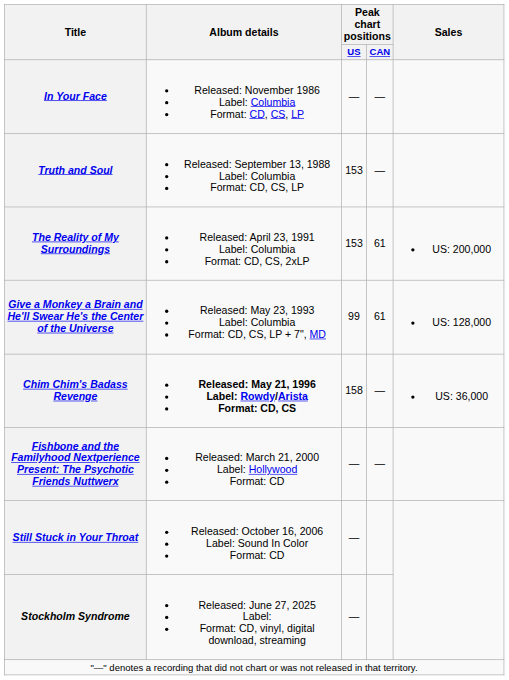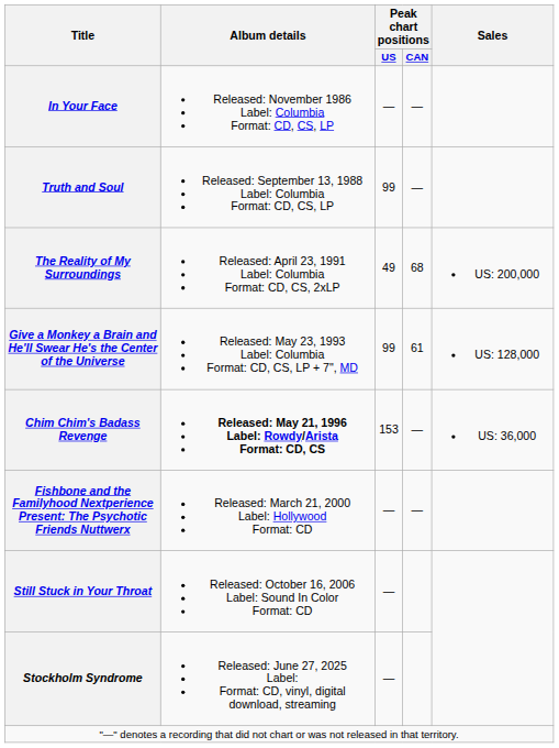 <table class="wikitable plainrowheaders" style="text-align:center;" border="1">
 <tr>
 <th rowspan="2" scope="col" style="width:13em;">Title</th>
 <th rowspan="2" scope="col" style="width:18em;">Album details</th>
 <th colspan="2" scope="col">Peak chart positions</th>
 <th rowspan="2" scope="col" style="width:10em;">Sales</th>
 </tr>
 <tr>
 <th scope="col" style="width:2em;font-size:90%;"><a href='#'>US</a><br></th>
 <th scope="col" style="width:2em;font-size:90%;"><a href='#'>CAN</a><br></th>
 </tr>
 <tr>
 <th scope="row"><em><a href='#'>In Your Face</a></em></th>
 <td><br><ul><li>Released: November 1986</li><li>Label: <a href='#'>Columbia</a></li><li>Format: <a href='#'>CD</a>, <a href='#'>CS</a>, <a href='#'>LP</a></li></ul></td>
 <td>—</td>
 <td>—</td>
 <td></td>
 </tr>
 <tr>
 <th scope="row"><em><a href='#'>Truth and Soul</a></em></th>
 <td><br><ul><li>Released: September 13, 1988</li><li>Label: Columbia</li><li>Format: CD, CS, LP</li></ul></td>
-<td>153</td>
+<td>99</td>
 <td>—</td>
 <td></td>
 </tr>
 <tr>
 <th scope="row"><em><a href='#'>The Reality of My Surroundings</a></em></th>
 <td><br><ul><li>Released: April 23, 1991</li><li>Label: Columbia</li><li>Format: CD, CS, 2xLP</li></ul></td>
-<td>153</td>
-<td>61</td>
+<td>49</td>
+<td>68</td>
 <td><br><ul><li>US: 200,000</li></ul></td>
 </tr>
 <tr>
 <th scope="row"><em><a href='#'>Give a Monkey a Brain and He'll Swear He's the Center of the Universe</a></em></th>
 <td><br><ul><li>Released: May 23, 1993</li><li>Label: Columbia</li><li>Format: CD, CS, LP + 7", <a href='#'>MD</a></li></ul></td>
 <td>99</td>
 <td>61</td>
 <td><br><ul><li>US: 128,000</li></ul></td>
 </tr>
 <tr>
 <th scope="row"><em><a href='#'>Chim Chim's Badass Revenge</a></em></th>
 <td><strong><br><ul><li>Released: May 21, 1996</li><li>Label: <a href='#'>Rowdy</a>/<a href='#'>Arista</a></li><li>Format: CD, CS</li></ul></strong></td>
-<td>158</td>
+<td>153</td>
 <td>—</td>
 <td><br><ul><li>US: 36,000</li></ul></td>
 </tr>
 <tr>
 <th scope="row"><em><a href='#'>Fishbone and the Familyhood Nextperience Present: The Psychotic Friends Nuttwerx</a></em></th>
 <td><br><ul><li>Released: March 21, 2000</li><li>Label: <a href='#'>Hollywood</a></li><li>Format: CD</li></ul></td>
 <td>—</td>
 <td>—</td>
 <td></td>
 </tr>
 <tr>
 <th scope="row"><em><a href='#'>Still Stuck in Your Throat</a></em></th>
 <td><br><ul><li>Released: October 16, 2006</li><li>Label: Sound In Color</li><li>Format: CD</li></ul></td>
 <td>—</td>
 <td></td>
 </tr>
 <tr>
 <th scope="row"><em>Stockholm Syndrome</em></th>
 <td><br><ul><li>Released: June 27, 2025</li><li>Label:</li><li>Format: CD, vinyl, digital download, streaming</li></ul></td>
 <td>—</td>
 <td></td>
 </tr>
 <tr>
 <td colspan="5" style="font-size:90%">"—" denotes a recording that did not chart or was not released in that territory.</td>
 </tr>
 </table>
